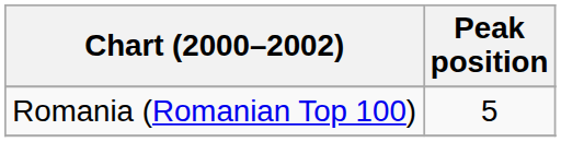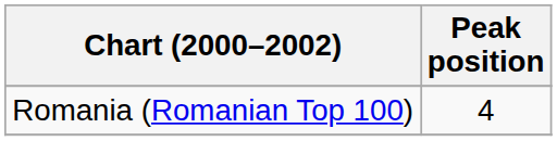 <table class="wikitable sortable">
 <tr>
 <th>Chart (2000–2002)</th>
 <th>Peak<br>position</th>
 </tr>
 <tr>
 </tr>
 <tr>
 </tr>
 <tr>
 </tr>
 <tr>
 </tr>
 <tr>
 </tr>
 <tr>
 </tr>
 <tr>
 <td>Romania (<a href='#'>Romanian Top 100</a>)</td>
-<td align="center">5</td>
+<td align="center">4</td>
 </tr>
 <tr>
 </tr>
 <tr>
 </tr>
 <tr>
 </tr>
 <tr>
 </tr>
 <tr>
 </tr>
 </table>
